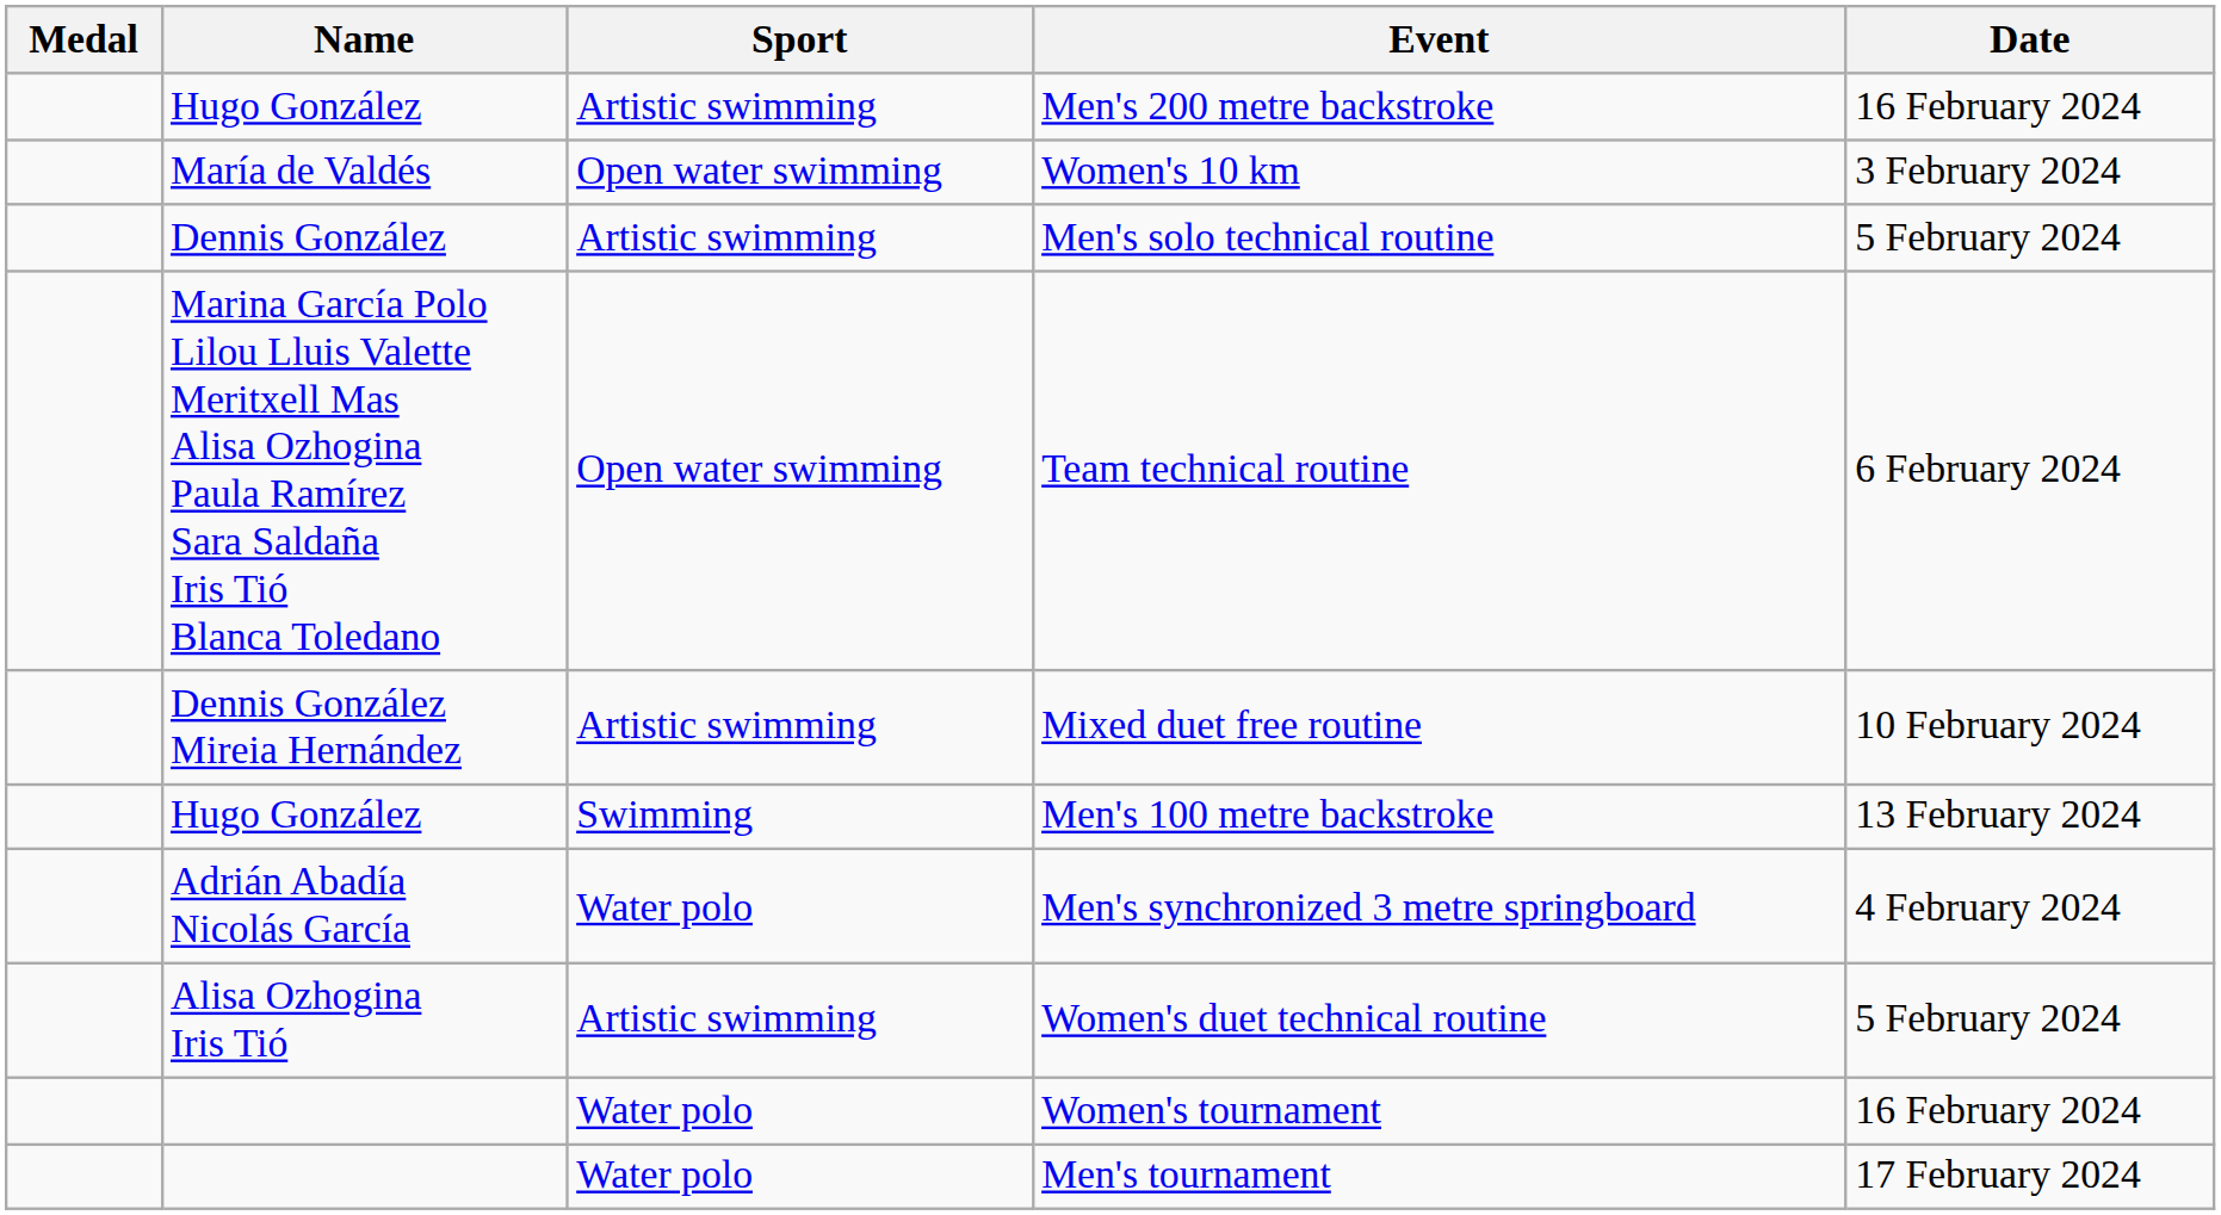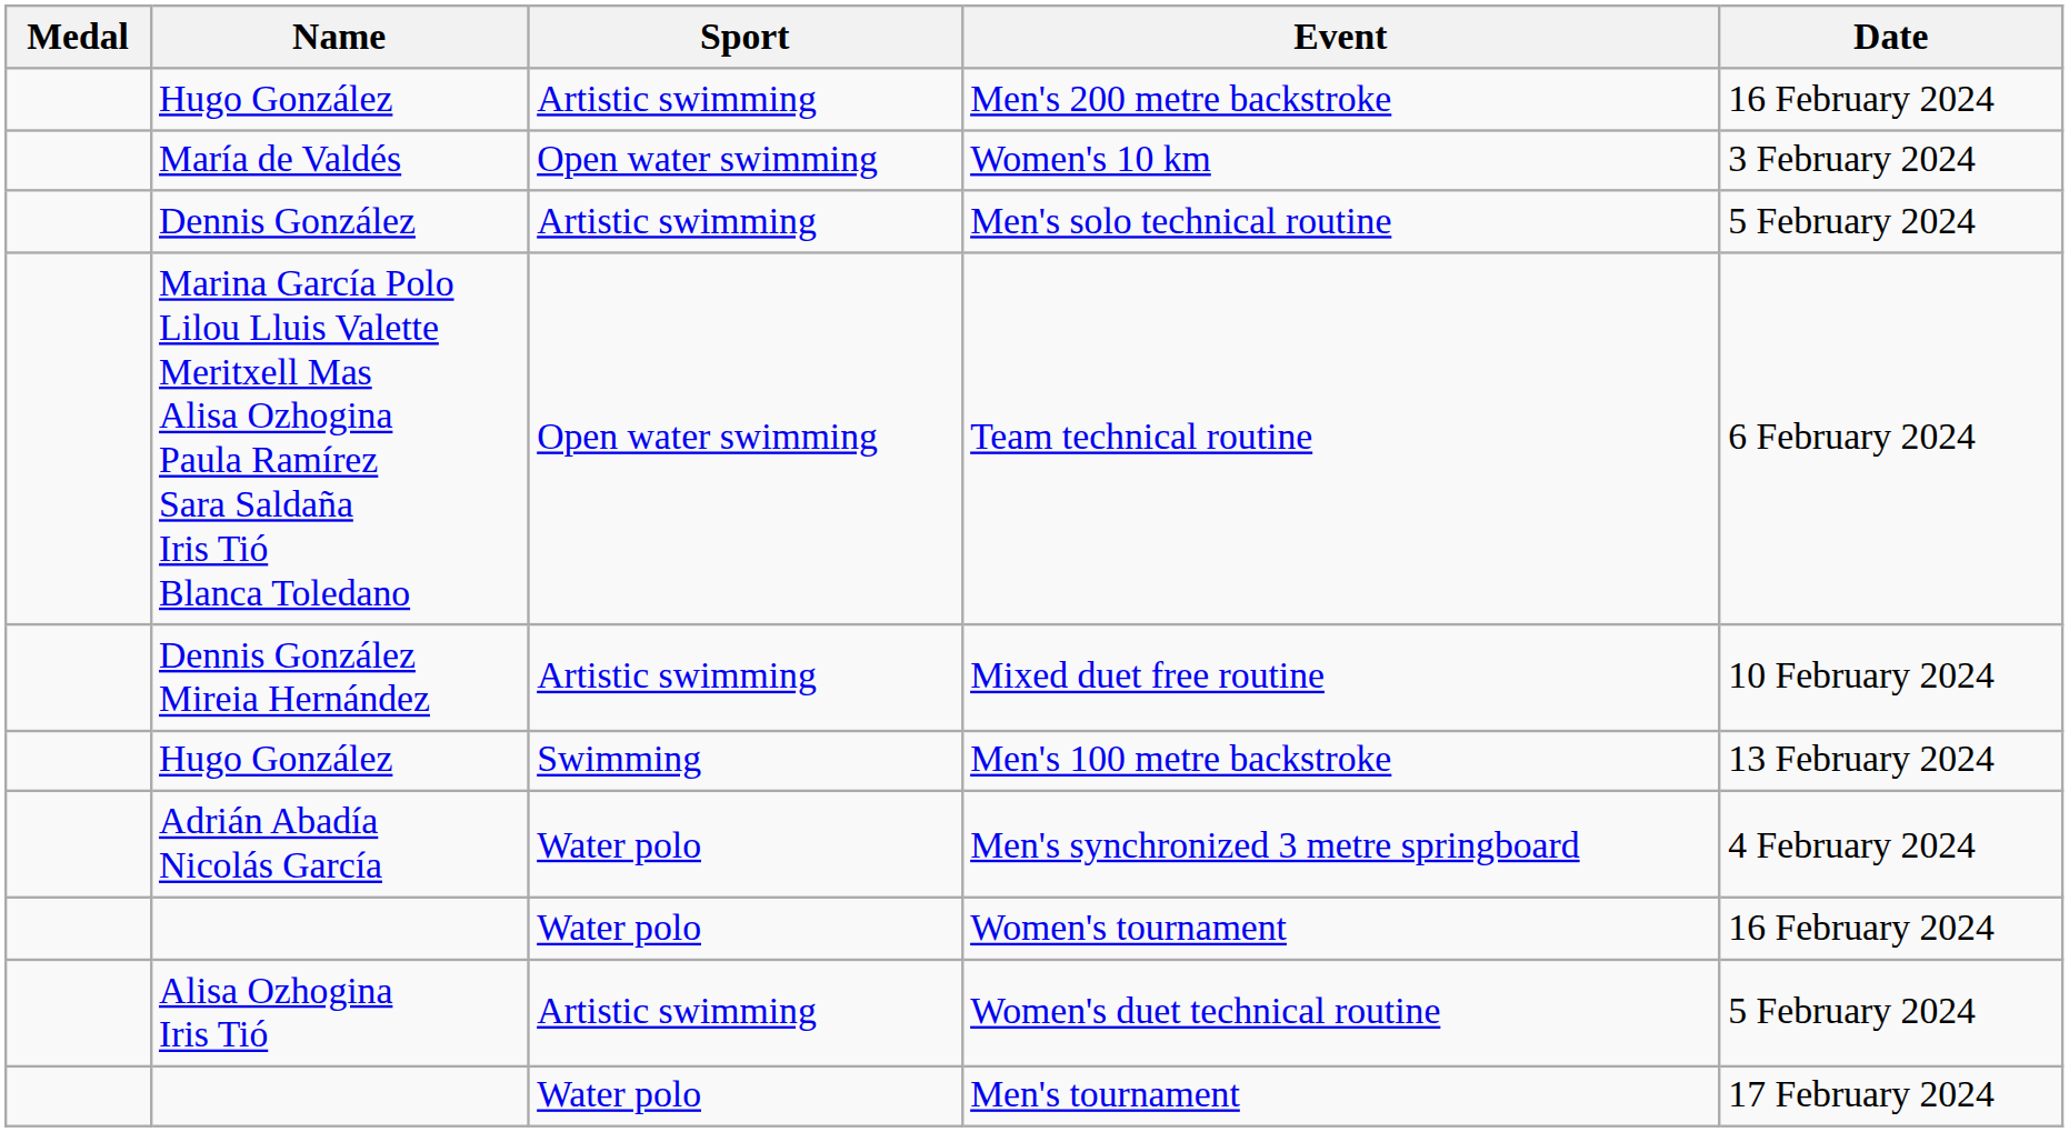 <table class="wikitable sortable" style="font-size:90%; width:50%;">
 <tr>
 <th>Medal</th>
 <th>Name</th>
 <th>Sport</th>
 <th>Event</th>
 <th>Date</th>
 </tr>
 <tr>
 <td></td>
 <td><a href='#'>Hugo González</a></td>
 <td><a href='#'>Artistic swimming</a></td>
 <td><a href='#'>Men's 200 metre backstroke</a></td>
 <td>16 February 2024</td>
 </tr>
 <tr>
 <td></td>
 <td><a href='#'>María de Valdés</a></td>
 <td><a href='#'>Open water swimming</a></td>
 <td><a href='#'>Women's 10 km</a></td>
 <td>3 February 2024</td>
 </tr>
 <tr>
 <td></td>
 <td><a href='#'>Dennis González</a></td>
 <td><a href='#'>Artistic swimming</a></td>
 <td><a href='#'>Men's solo technical routine</a></td>
 <td>5 February 2024</td>
 </tr>
 <tr>
 <td></td>
 <td><a href='#'>Marina García Polo</a><br><a href='#'>Lilou Lluis Valette</a><br><a href='#'>Meritxell Mas</a><br><a href='#'>Alisa Ozhogina</a><br><a href='#'>Paula Ramírez</a><br><a href='#'>Sara Saldaña</a><br><a href='#'>Iris Tió</a><br><a href='#'>Blanca Toledano</a></td>
 <td><a href='#'>Open water swimming</a></td>
 <td><a href='#'>Team technical routine</a></td>
 <td>6 February 2024</td>
 </tr>
 <tr>
 <td></td>
 <td><a href='#'>Dennis González</a><br><a href='#'>Mireia Hernández</a></td>
 <td><a href='#'>Artistic swimming</a></td>
 <td><a href='#'>Mixed duet free routine</a></td>
 <td>10 February 2024</td>
 </tr>
 <tr>
 <td></td>
 <td><a href='#'>Hugo González</a></td>
 <td><a href='#'>Swimming</a></td>
 <td><a href='#'>Men's 100 metre backstroke</a></td>
 <td>13 February 2024</td>
 </tr>
 <tr>
 <td></td>
 <td><a href='#'>Adrián Abadía</a><br><a href='#'>Nicolás García</a></td>
 <td><a href='#'>Water polo</a></td>
 <td><a href='#'>Men's synchronized 3 metre springboard</a></td>
 <td>4 February 2024</td>
 </tr>
 <tr>
 <td></td>
+<td><br></td>
+<td><a href='#'>Water polo</a></td>
+<td><a href='#'>Women's tournament</a></td>
+<td>16 February 2024</td>
+</tr>
+<tr>
+<td></td>
 <td><a href='#'>Alisa Ozhogina</a><br><a href='#'>Iris Tió</a></td>
 <td><a href='#'>Artistic swimming</a></td>
 <td><a href='#'>Women's duet technical routine</a></td>
 <td>5 February 2024</td>
 </tr>
 <tr>
 <td></td>
 <td><br></td>
 <td><a href='#'>Water polo</a></td>
-<td><a href='#'>Women's tournament</a></td>
-<td>16 February 2024</td>
-</tr>
-<tr>
-<td></td>
-<td><br></td>
-<td><a href='#'>Water polo</a></td>
 <td><a href='#'>Men's tournament</a></td>
 <td>17 February 2024</td>
 </tr>
 </table>
